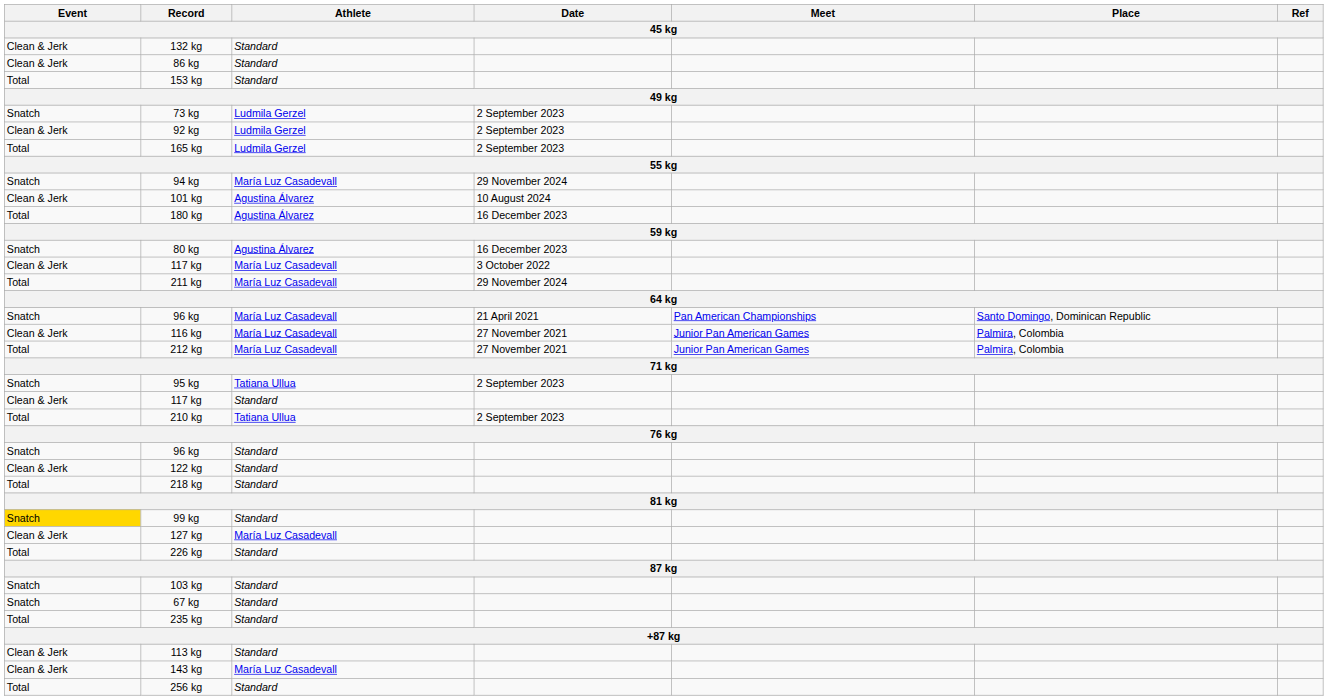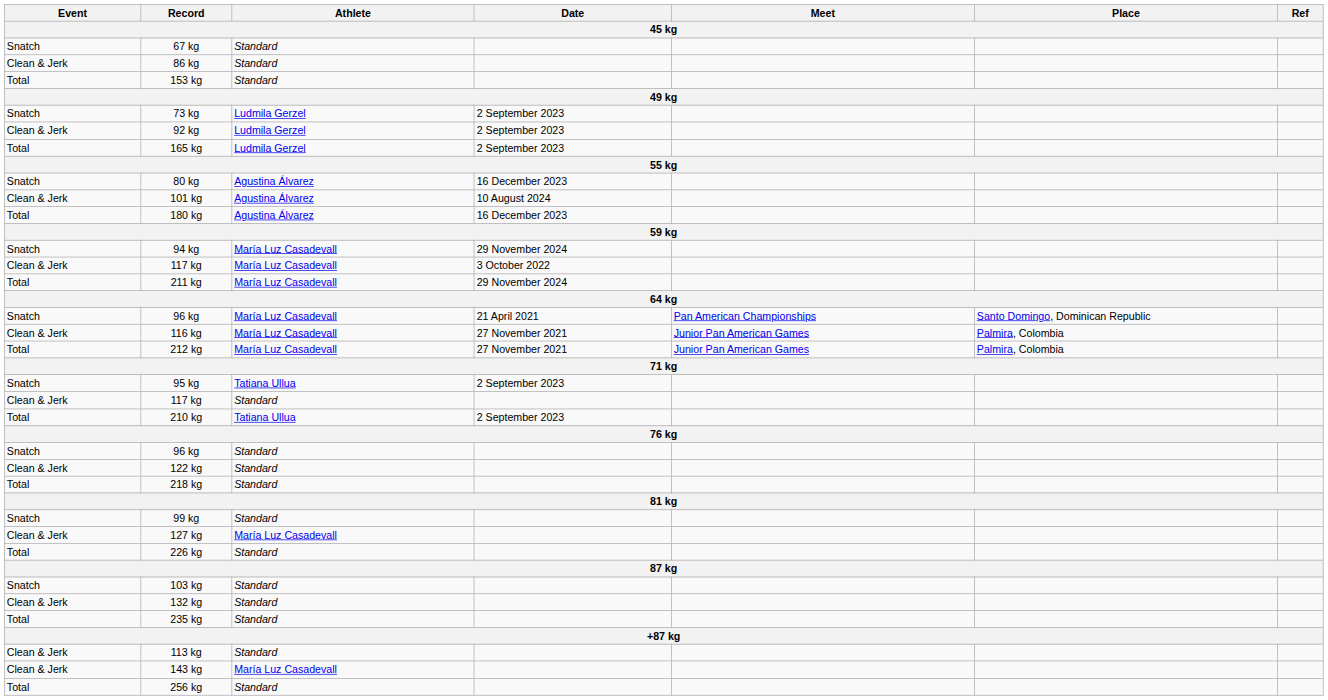 <table class="wikitable" style="font-size:95%; width: 95%;">
 <tr>
 <th width=9%>Event</th>
 <th width=6%>Record</th>
 <th width=16%>Athlete</th>
 <th width=13%>Date</th>
 <th width=20%>Meet</th>
 <th width=20%>Place</th>
 <th width=3%>Ref</th>
 </tr>
 <tr bgcolor="#DDDDDD">
 <th colspan="7">45 kg</th>
 </tr>
 <tr>
-<td>Clean & Jerk</td>
-<td align="center">132 kg</td>
+<td>Snatch</td>
+<td align="center">67 kg</td>
 <td><em>Standard</em></td>
 <td></td>
 <td></td>
 <td></td>
 <td></td>
 </tr>
 <tr>
 <td>Clean & Jerk</td>
 <td align="center">86 kg</td>
 <td><em>Standard</em></td>
 <td></td>
 <td></td>
 <td></td>
 <td></td>
 </tr>
 <tr>
 <td>Total</td>
 <td align="center">153 kg</td>
 <td><em>Standard</em></td>
 <td></td>
 <td></td>
 <td></td>
 <td></td>
 </tr>
 <tr bgcolor="#DDDDDD">
 <th colspan="7">49 kg</th>
 </tr>
 <tr>
 <td>Snatch</td>
 <td align="center">73 kg</td>
 <td><a href='#'>Ludmila Gerzel</a></td>
 <td>2 September 2023</td>
 <td></td>
 <td></td>
 <td></td>
 </tr>
 <tr>
 <td>Clean & Jerk</td>
 <td align="center">92 kg</td>
 <td><a href='#'>Ludmila Gerzel</a></td>
 <td>2 September 2023</td>
 <td></td>
 <td></td>
 <td></td>
 </tr>
 <tr>
 <td>Total</td>
 <td align="center">165 kg</td>
 <td><a href='#'>Ludmila Gerzel</a></td>
 <td>2 September 2023</td>
 <td></td>
 <td></td>
 <td></td>
 </tr>
 <tr bgcolor="#DDDDDD">
 <th colspan="7">55 kg</th>
 </tr>
 <tr>
 <td>Snatch</td>
-<td align="center">94 kg</td>
-<td><a href='#'>María Luz Casadevall</a></td>
-<td>29 November 2024</td>
+<td align="center">80 kg</td>
+<td><a href='#'>Agustina Álvarez</a></td>
+<td>16 December 2023</td>
 <td></td>
 <td></td>
 <td></td>
 </tr>
 <tr>
 <td>Clean & Jerk</td>
 <td align="center">101 kg</td>
 <td><a href='#'>Agustina Álvarez</a></td>
 <td>10 August 2024</td>
 <td></td>
 <td></td>
 <td></td>
 </tr>
 <tr>
 <td>Total</td>
 <td align="center">180 kg</td>
 <td><a href='#'>Agustina Álvarez</a></td>
 <td>16 December 2023</td>
 <td></td>
 <td></td>
 <td></td>
 </tr>
 <tr bgcolor="#DDDDDD">
 <th colspan="7">59 kg</th>
 </tr>
 <tr>
 <td>Snatch</td>
-<td align="center">80 kg</td>
-<td><a href='#'>Agustina Álvarez</a></td>
-<td>16 December 2023</td>
+<td align="center">94 kg</td>
+<td><a href='#'>María Luz Casadevall</a></td>
+<td>29 November 2024</td>
 <td></td>
 <td></td>
 <td></td>
 </tr>
 <tr>
 <td>Clean & Jerk</td>
 <td align="center">117 kg</td>
 <td><a href='#'>María Luz Casadevall</a></td>
 <td>3 October 2022</td>
 <td></td>
 <td></td>
 <td></td>
 </tr>
 <tr>
 <td>Total</td>
 <td align="center">211 kg</td>
 <td><a href='#'>María Luz Casadevall</a></td>
 <td>29 November 2024</td>
 <td></td>
 <td></td>
 <td></td>
 </tr>
 <tr bgcolor="#DDDDDD">
 <th colspan="7">64 kg</th>
 </tr>
 <tr>
 <td>Snatch</td>
 <td align="center">96 kg</td>
 <td><a href='#'>María Luz Casadevall</a></td>
 <td>21 April 2021</td>
 <td><a href='#'>Pan American Championships</a></td>
 <td><a href='#'>Santo Domingo</a>, Dominican Republic</td>
 <td></td>
 </tr>
 <tr>
 <td>Clean & Jerk</td>
 <td align="center">116 kg</td>
 <td><a href='#'>María Luz Casadevall</a></td>
 <td>27 November 2021</td>
 <td><a href='#'>Junior Pan American Games</a></td>
 <td><a href='#'>Palmira</a>, Colombia</td>
 <td></td>
 </tr>
 <tr>
 <td>Total</td>
 <td align="center">212 kg</td>
 <td><a href='#'>María Luz Casadevall</a></td>
 <td>27 November 2021</td>
 <td><a href='#'>Junior Pan American Games</a></td>
 <td><a href='#'>Palmira</a>, Colombia</td>
 <td></td>
 </tr>
 <tr bgcolor="#DDDDDD">
 <th colspan="7">71 kg</th>
 </tr>
 <tr>
 <td>Snatch</td>
 <td align="center">95 kg</td>
 <td><a href='#'>Tatiana Ullua</a></td>
 <td>2 September 2023</td>
 <td></td>
 <td></td>
 <td></td>
 </tr>
 <tr>
 <td>Clean & Jerk</td>
 <td align="center">117 kg</td>
 <td><em>Standard</em></td>
 <td></td>
 <td></td>
 <td></td>
 <td></td>
 </tr>
 <tr>
 <td>Total</td>
 <td align="center">210 kg</td>
 <td><a href='#'>Tatiana Ullua</a></td>
 <td>2 September 2023</td>
 <td></td>
 <td></td>
 <td></td>
 </tr>
 <tr bgcolor="#DDDDDD">
 <th colspan="7">76 kg</th>
 </tr>
 <tr>
 <td>Snatch</td>
 <td align="center">96 kg</td>
 <td><em>Standard</em></td>
 <td></td>
 <td></td>
 <td></td>
 <td></td>
 </tr>
 <tr>
 <td>Clean & Jerk</td>
 <td align="center">122 kg</td>
 <td><em>Standard</em></td>
 <td></td>
 <td></td>
 <td></td>
 <td></td>
 </tr>
 <tr>
 <td>Total</td>
 <td align="center">218 kg</td>
 <td><em>Standard</em></td>
 <td></td>
 <td></td>
 <td></td>
 <td></td>
 </tr>
 <tr bgcolor="#DDDDDD">
 <th colspan="7">81 kg</th>
 </tr>
 <tr>
-<td style="background: gold;">Snatch</td>
+<td>Snatch</td>
 <td align="center">99 kg</td>
 <td><em>Standard</em></td>
 <td></td>
 <td></td>
 <td></td>
 <td></td>
 </tr>
 <tr>
 <td>Clean & Jerk</td>
 <td align="center">127 kg</td>
 <td><a href='#'>María Luz Casadevall</a></td>
 <td></td>
 <td></td>
 <td></td>
 <td></td>
 </tr>
 <tr>
 <td>Total</td>
 <td align="center">226 kg</td>
 <td><em>Standard</em></td>
 <td></td>
 <td></td>
 <td></td>
 <td></td>
 </tr>
 <tr bgcolor="#DDDDDD">
 <th colspan="7">87 kg</th>
 </tr>
 <tr>
 <td>Snatch</td>
 <td align="center">103 kg</td>
 <td><em>Standard</em></td>
 <td></td>
 <td></td>
 <td></td>
 <td></td>
 </tr>
 <tr>
-<td>Snatch</td>
-<td align="center">67 kg</td>
+<td>Clean & Jerk</td>
+<td align="center">132 kg</td>
 <td><em>Standard</em></td>
 <td></td>
 <td></td>
 <td></td>
 <td></td>
 </tr>
 <tr>
 <td>Total</td>
 <td align="center">235 kg</td>
 <td><em>Standard</em></td>
 <td></td>
 <td></td>
 <td></td>
 <td></td>
 </tr>
 <tr bgcolor="#DDDDDD">
 <th colspan="7">+87 kg</th>
 </tr>
 <tr>
 <td>Clean & Jerk</td>
 <td align="center">113 kg</td>
 <td><em>Standard</em></td>
 <td></td>
 <td></td>
 <td></td>
 <td></td>
 </tr>
 <tr>
 <td>Clean & Jerk</td>
 <td align="center">143 kg</td>
 <td><a href='#'>María Luz Casadevall</a></td>
 <td></td>
 <td></td>
 <td></td>
 <td></td>
 </tr>
 <tr>
 <td>Total</td>
 <td align="center">256 kg</td>
 <td><em>Standard</em></td>
 <td></td>
 <td></td>
 <td></td>
 <td></td>
 </tr>
 </table>
